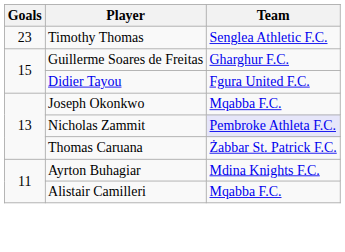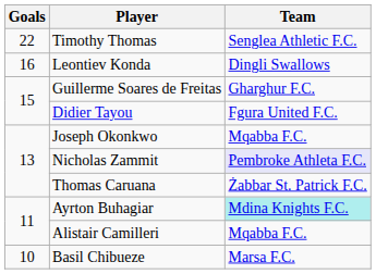 <table class="wikitable">
 <tr>
 <th>Goals</th>
 <th>Player</th>
 <th>Team</th>
 </tr>
 <tr>
-<td align=center>23</td>
+<td align=center>22</td>
 <td> Timothy Thomas</td>
 <td><a href='#'>Senglea Athletic F.C.</a></td>
+</tr>
+<tr>
+<td align=center>16</td>
+<td> Leontiev Konda</td>
+<td><a href='#'>Dingli Swallows</a></td>
 </tr>
 <tr>
 <td rowspan="2" align=center>15</td>
 <td> Guillerme Soares de Freitas</td>
 <td><a href='#'>Gharghur F.C.</a></td>
 </tr>
 <tr>
 <td> <a href='#'>Didier Tayou</a></td>
 <td><a href='#'>Fgura United F.C.</a></td>
 </tr>
 <tr>
 <td rowspan="3" align=center>13</td>
 <td> Joseph Okonkwo</td>
 <td><a href='#'>Mqabba F.C.</a></td>
 </tr>
 <tr>
 <td> Nicholas Zammit</td>
 <td style="background: lavender;"><a href='#'>Pembroke Athleta F.C.</a></td>
 </tr>
 <tr>
 <td> Thomas Caruana</td>
 <td><a href='#'>Żabbar St. Patrick F.C.</a></td>
 </tr>
 <tr>
 <td rowspan="2" align=center>11</td>
 <td> Ayrton Buhagiar</td>
-<td><a href='#'>Mdina Knights F.C.</a></td>
+<td style="background: paleturquoise;"><a href='#'>Mdina Knights F.C.</a></td>
 </tr>
 <tr>
 <td> Alistair Camilleri</td>
 <td><a href='#'>Mqabba F.C.</a></td>
 </tr>
+<tr>
+<td align=center>10</td>
+<td> Basil Chibueze</td>
+<td><a href='#'>Marsa F.C.</a></td>
+</tr>
 </table>
